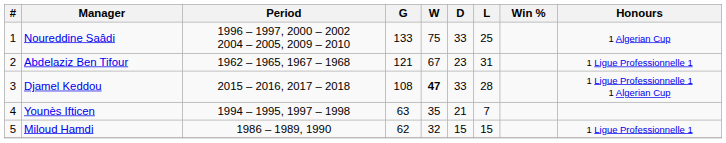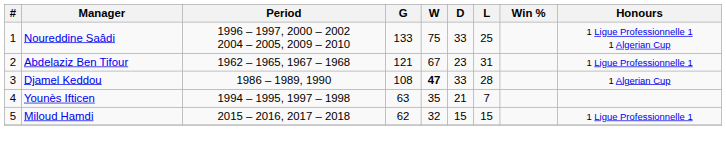 <table class="wikitable" width=80% border="2" cellpadding="4" style="border-collapse:collapse; text-align:center;">
 <tr>
 <th scope="col">#</th>
 <th scope="col">Manager</th>
 <th scope="col">Period</th>
 <th scope="col">G</th>
 <th scope="col">W</th>
 <th scope="col">D</th>
 <th scope="col">L</th>
 <th scope="col">Win %</th>
 <th scope="col">Honours</th>
 </tr>
 <tr>
 <td>1</td>
 <td align="left"> <a href='#'>Noureddine Saâdi</a></td>
 <td>1996 – 1997, 2000 – 2002 <br> 2004 – 2005, 2009 – 2010</td>
 <td>133</td>
 <td>75</td>
 <td>33</td>
 <td>25</td>
 <td></td>
-<td><small>1 <a href='#'>Algerian Cup</a></small></td>
+<td><small>1 <a href='#'>Ligue Professionnelle 1</a> <br> 1 <a href='#'>Algerian Cup</a></small></td>
 </tr>
 <tr>
 <td>2</td>
 <td align="left"> <a href='#'>Abdelaziz Ben Tifour</a></td>
 <td>1962 – 1965, 1967 – 1968</td>
 <td>121</td>
 <td>67</td>
 <td>23</td>
 <td>31</td>
 <td></td>
 <td><small>1 <a href='#'>Ligue Professionnelle 1</a></small></td>
 </tr>
 <tr>
 <td>3</td>
 <td align="left"> <a href='#'>Djamel Keddou</a></td>
-<td>2015 – 2016, 2017 – 2018</td>
+<td>1986 – 1989, 1990</td>
 <td>108</td>
 <td><strong>47</strong></td>
 <td>33</td>
 <td>28</td>
 <td></td>
-<td><small>1 <a href='#'>Ligue Professionnelle 1</a> <br> 1 <a href='#'>Algerian Cup</a></small></td>
+<td><small>1 <a href='#'>Algerian Cup</a></small></td>
 </tr>
 <tr>
 <td>4</td>
 <td align="left"> <a href='#'>Younès Ifticen</a></td>
 <td>1994 – 1995, 1997 – 1998</td>
 <td>63</td>
 <td>35</td>
 <td>21</td>
 <td>7</td>
 <td></td>
 <td></td>
 </tr>
 <tr>
 <td>5</td>
 <td align="left"> <a href='#'>Miloud Hamdi</a></td>
-<td>1986 – 1989, 1990</td>
+<td>2015 – 2016, 2017 – 2018</td>
 <td>62</td>
 <td>32</td>
 <td>15</td>
 <td>15</td>
 <td></td>
 <td><small>1 <a href='#'>Ligue Professionnelle 1</a></small></td>
 </tr>
 <tr>
 </tr>
 </table>
